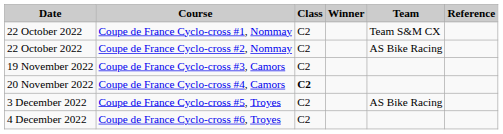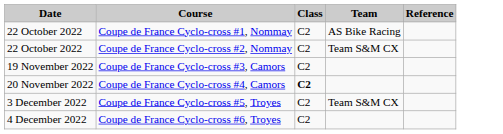 <table class="wikitable sortable alternance ">
 <tr>
 <th scope="col" style="background-color:#CCCCCC;">Date</th>
 <th scope="col" style="background-color:#CCCCCC;">Course</th>
 <th scope="col" style="background-color:#CCCCCC;">Class</th>
-<th scope="col" style="background-color:#CCCCCC;">Winner</th>
 <th scope="col" style="background-color:#CCCCCC;">Team</th>
 <th scope="col" style="background-color:#CCCCCC;">Reference</th>
 </tr>
 <tr>
 <td>22 October 2022</td>
 <td> <a href='#'>Coupe de France Cyclo-cross #1</a>, <a href='#'>Nommay</a></td>
 <td>C2</td>
-<td></td>
-<td>Team S&M CX</td>
+<td>AS Bike Racing</td>
 <td></td>
 </tr>
 <tr>
 <td>22 October 2022</td>
 <td> <a href='#'>Coupe de France Cyclo-cross #2</a>, <a href='#'>Nommay</a></td>
 <td>C2</td>
-<td></td>
-<td>AS Bike Racing</td>
+<td>Team S&M CX</td>
 <td></td>
 </tr>
 <tr>
 <td>19 November 2022</td>
 <td> <a href='#'>Coupe de France Cyclo-cross #3</a>, <a href='#'>Camors</a></td>
 <td>C2</td>
-<td></td>
 <td></td>
 <td></td>
 </tr>
 <tr>
 <td>20 November 2022</td>
 <td> <a href='#'>Coupe de France Cyclo-cross #4</a>, <a href='#'>Camors</a></td>
 <td><strong>C2</strong></td>
 <td></td>
 <td></td>
-<td></td>
 </tr>
 <tr>
 <td>3 December 2022</td>
 <td> <a href='#'>Coupe de France Cyclo-cross #5</a>, <a href='#'>Troyes</a></td>
 <td>C2</td>
-<td></td>
-<td>AS Bike Racing</td>
+<td>Team S&M CX</td>
 <td></td>
 </tr>
 <tr>
 <td>4 December 2022</td>
 <td> <a href='#'>Coupe de France Cyclo-cross #6</a>, <a href='#'>Troyes</a></td>
 <td>C2</td>
 <td></td>
 <td></td>
-<td></td>
 </tr>
 </table>
